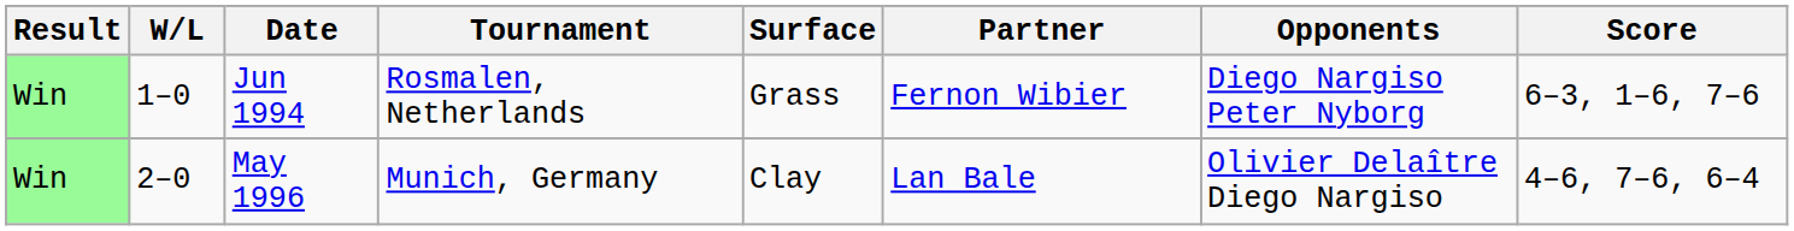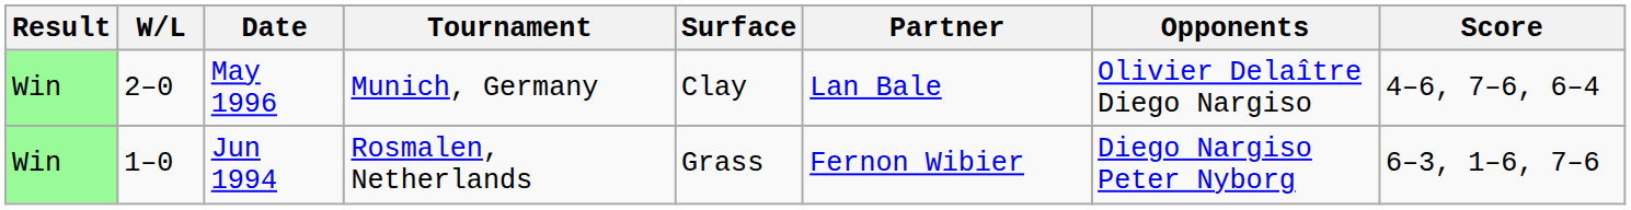 <table class="sortable wikitable">
 <tr>
 <th style="width:40px">Result</th>
 <th style="width:35px" class="unsortable">W/L</th>
 <th style="width:60px">Date</th>
 <th style="width:150px">Tournament</th>
 <th style="width:50px">Surface</th>
 <th style="width:130px">Partner</th>
 <th style="width:130px">Opponents</th>
 <th style="width:110px" class="unsortable">Score</th>
 </tr>
 <tr>
 <td style="background:#98fb98;">Win</td>
+<td>2–0</td>
+<td><a href='#'>May 1996</a></td>
+<td><a href='#'>Munich</a>, Germany</td>
+<td>Clay</td>
+<td> <a href='#'>Lan Bale</a></td>
+<td> <a href='#'>Olivier Delaître</a> <br>  Diego Nargiso</td>
+<td>4–6, 7–6, 6–4</td>
+</tr>
+<tr>
+<td style="background:#98fb98;">Win</td>
 <td>1–0</td>
 <td><a href='#'>Jun 1994</a></td>
 <td><a href='#'>Rosmalen</a>, Netherlands</td>
 <td>Grass</td>
 <td> <a href='#'>Fernon Wibier</a></td>
 <td> <a href='#'>Diego Nargiso</a> <br>  <a href='#'>Peter Nyborg</a></td>
 <td>6–3, 1–6, 7–6</td>
 </tr>
-<tr>
-<td style="background:#98fb98;">Win</td>
-<td>2–0</td>
-<td><a href='#'>May 1996</a></td>
-<td><a href='#'>Munich</a>, Germany</td>
-<td>Clay</td>
-<td> <a href='#'>Lan Bale</a></td>
-<td> <a href='#'>Olivier Delaître</a> <br>  Diego Nargiso</td>
-<td>4–6, 7–6, 6–4</td>
-</tr>
 </table>
